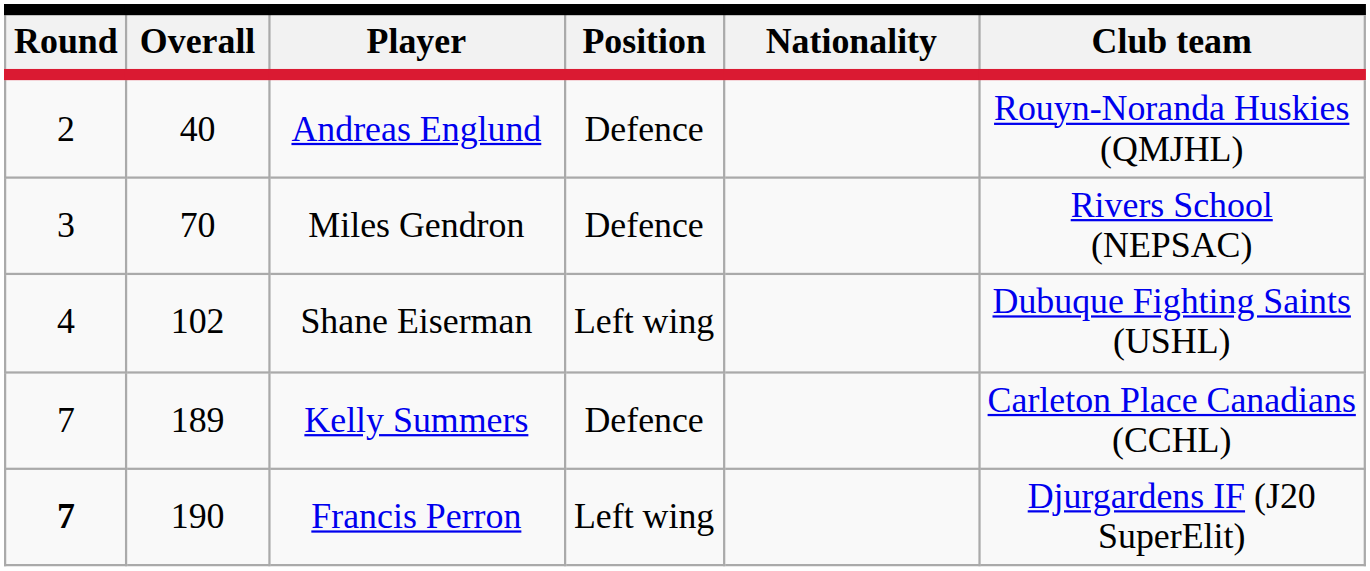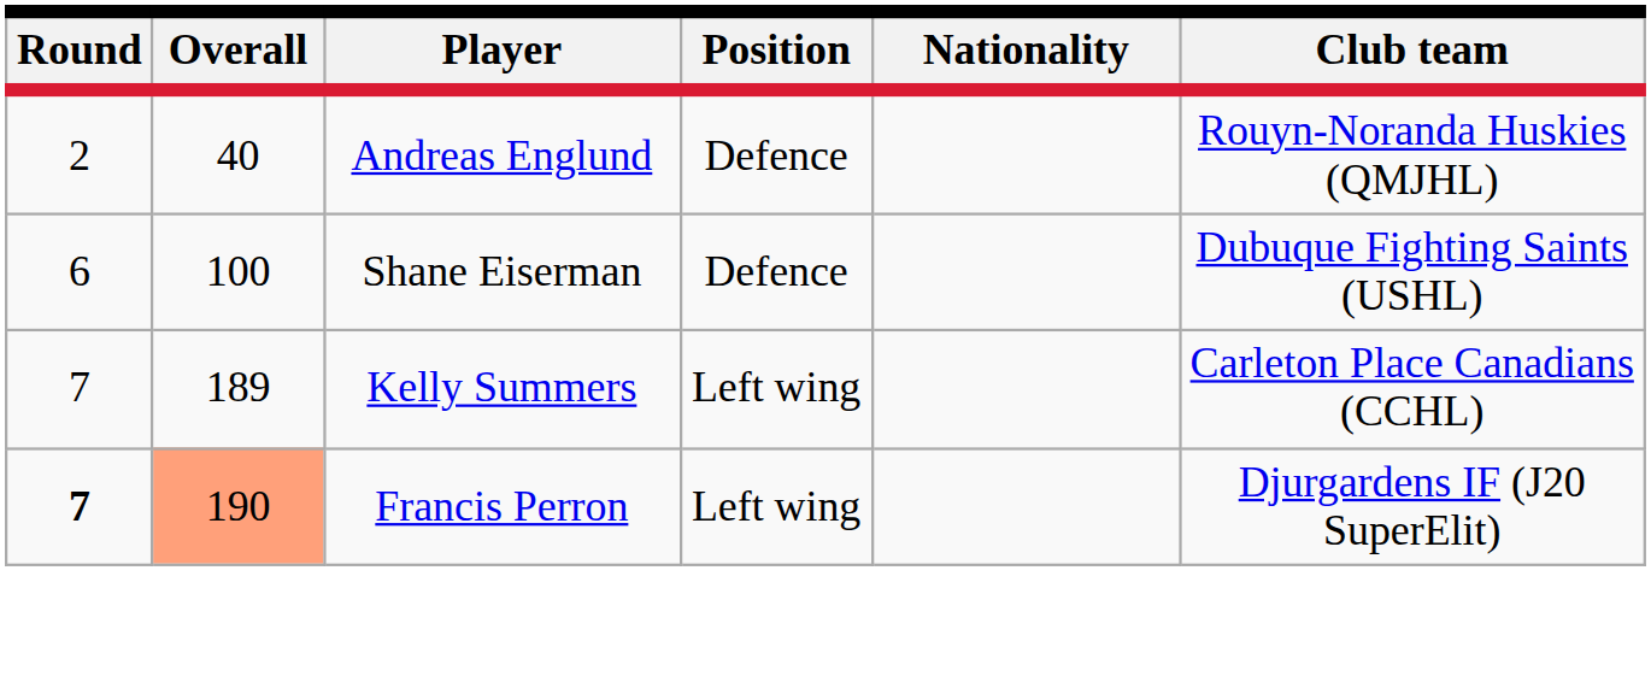 <table class="wikitable sortable" style="text-align:center">
 <tr style= "background:#FFFFFF; border-top:#010101 5px solid; border-bottom:#DA1A32 5px solid;">
 <th style="width:3em">Round</th>
 <th style="width:4em">Overall</th>
 <th style="width:15em">Player</th>
 <th style="width:5em">Position</th>
 <th style="width:10em">Nationality</th>
 <th style="width:20em">Club team</th>
 </tr>
 <tr>
 <td>2</td>
 <td>40</td>
 <td><a href='#'>Andreas Englund</a></td>
 <td>Defence</td>
 <td></td>
 <td><a href='#'>Rouyn-Noranda Huskies</a> (QMJHL)</td>
 </tr>
 <tr>
-<td>3</td>
-<td>70</td>
-<td>Miles Gendron</td>
+<td>6</td>
+<td>100</td>
+<td>Shane Eiserman</td>
 <td>Defence</td>
-<td></td>
-<td><a href='#'>Rivers School</a> (NEPSAC)</td>
-</tr>
-<tr>
-<td>4</td>
-<td>102</td>
-<td>Shane Eiserman</td>
-<td>Left wing</td>
 <td></td>
 <td><a href='#'>Dubuque Fighting Saints</a> (USHL)</td>
 </tr>
 <tr>
 <td>7</td>
 <td>189 <br></td>
 <td><a href='#'>Kelly Summers</a></td>
-<td>Defence</td>
+<td>Left wing</td>
 <td></td>
 <td><a href='#'>Carleton Place Canadians</a> (CCHL)</td>
 </tr>
 <tr>
 <td><strong>7</strong></td>
-<td>190</td>
+<td style="background: lightsalmon;">190</td>
 <td><a href='#'>Francis Perron</a></td>
 <td>Left wing</td>
 <td></td>
 <td><a href='#'>Djurgardens IF</a> (J20 SuperElit)</td>
 </tr>
 </table>
